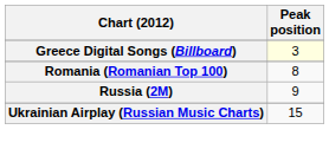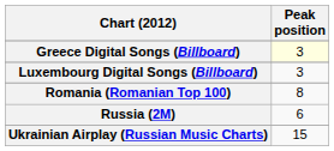 <table class="wikitable sortable plainrowheaders">
 <tr>
 <th scope="col">Chart (2012)</th>
 <th scope="col">Peak<br>position</th>
 </tr>
 <tr>
 </tr>
 <tr>
 </tr>
 <tr>
 </tr>
 <tr>
 </tr>
 <tr>
 </tr>
 <tr>
 </tr>
 <tr>
 <th scope="row">Greece Digital Songs (<em><a href='#'>Billboard</a></em>)</th>
 <td style="background: lightyellow; text-align:center;">3</td>
 </tr>
 <tr>
 </tr>
 <tr>
 </tr>
 <tr>
 </tr>
 <tr>
+<th scope="row">Luxembourg Digital Songs (<em><a href='#'>Billboard</a></em>)</th>
+<td align="center">3</td>
+</tr>
+<tr>
 </tr>
 <tr>
 </tr>
 <tr>
 <th scope="row">Romania (<a href='#'>Romanian Top 100</a>) </th>
 <td style="text-align:center;">8</td>
 </tr>
 <tr>
 <th scope="row">Russia (<a href='#'>2M</a>)</th>
-<td align="center">9</td>
+<td align="center">6</td>
 </tr>
 <tr>
 </tr>
 <tr>
 </tr>
 <tr>
 <th scope="row">Ukrainian Airplay (<a href='#'>Russian Music Charts</a>)</th>
 <td style="text-align:center;">15</td>
 </tr>
 </table>
